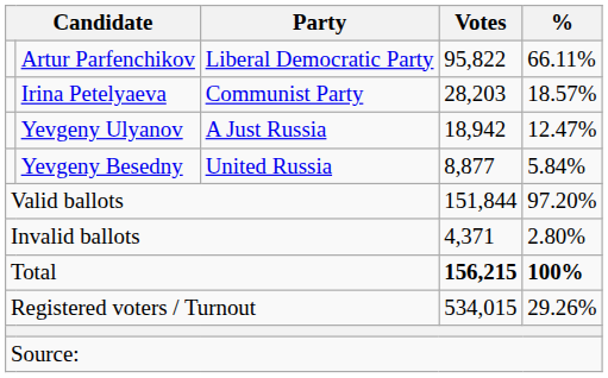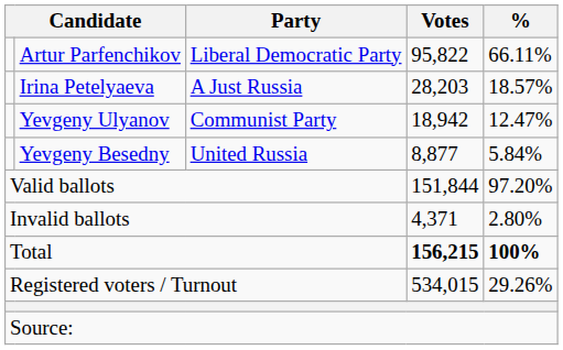 <table class="wikitable sortable" style="text-align:left; margin-bottom:0;">
 <tr>
 <th colspan=2>Candidate</th>
 <th>Party</th>
 <th>Votes</th>
 <th>%</th>
 </tr>
 <tr>
 <td bgcolor=></td>
 <td><a href='#'>Artur Parfenchikov</a></td>
 <td><a href='#'>Liberal Democratic Party</a></td>
 <td>95,822</td>
 <td>66.11%</td>
 </tr>
 <tr>
 <td bgcolor=></td>
 <td><a href='#'>Irina Petelyaeva</a></td>
-<td><a href='#'>Communist Party</a></td>
+<td><a href='#'>A Just Russia</a></td>
 <td>28,203</td>
 <td>18.57%</td>
 </tr>
 <tr>
 <td bgcolor=></td>
 <td><a href='#'>Yevgeny Ulyanov</a></td>
-<td><a href='#'>A Just Russia</a></td>
+<td><a href='#'>Communist Party</a></td>
 <td>18,942</td>
 <td>12.47%</td>
 </tr>
 <tr>
 <td bgcolor=></td>
 <td><a href='#'>Yevgeny Besedny</a></td>
 <td><a href='#'>United Russia</a></td>
 <td>8,877</td>
 <td>5.84%</td>
 </tr>
 <tr>
 <td colspan=3>Valid ballots</td>
 <td>151,844</td>
 <td>97.20%</td>
 </tr>
 <tr>
 <td colspan=3>Invalid ballots</td>
 <td>4,371</td>
 <td>2.80%</td>
 </tr>
 <tr>
 <td colspan=3>Total</td>
 <td><strong>156,215</strong></td>
 <td><strong>100%</strong></td>
 </tr>
 <tr>
 <td colspan=3>Registered voters / Turnout</td>
 <td>534,015</td>
 <td>29.26%</td>
 </tr>
 <tr>
 <th colspan=5></th>
 </tr>
 <tr>
 <td colspan=5>Source:</td>
 </tr>
 </table>
